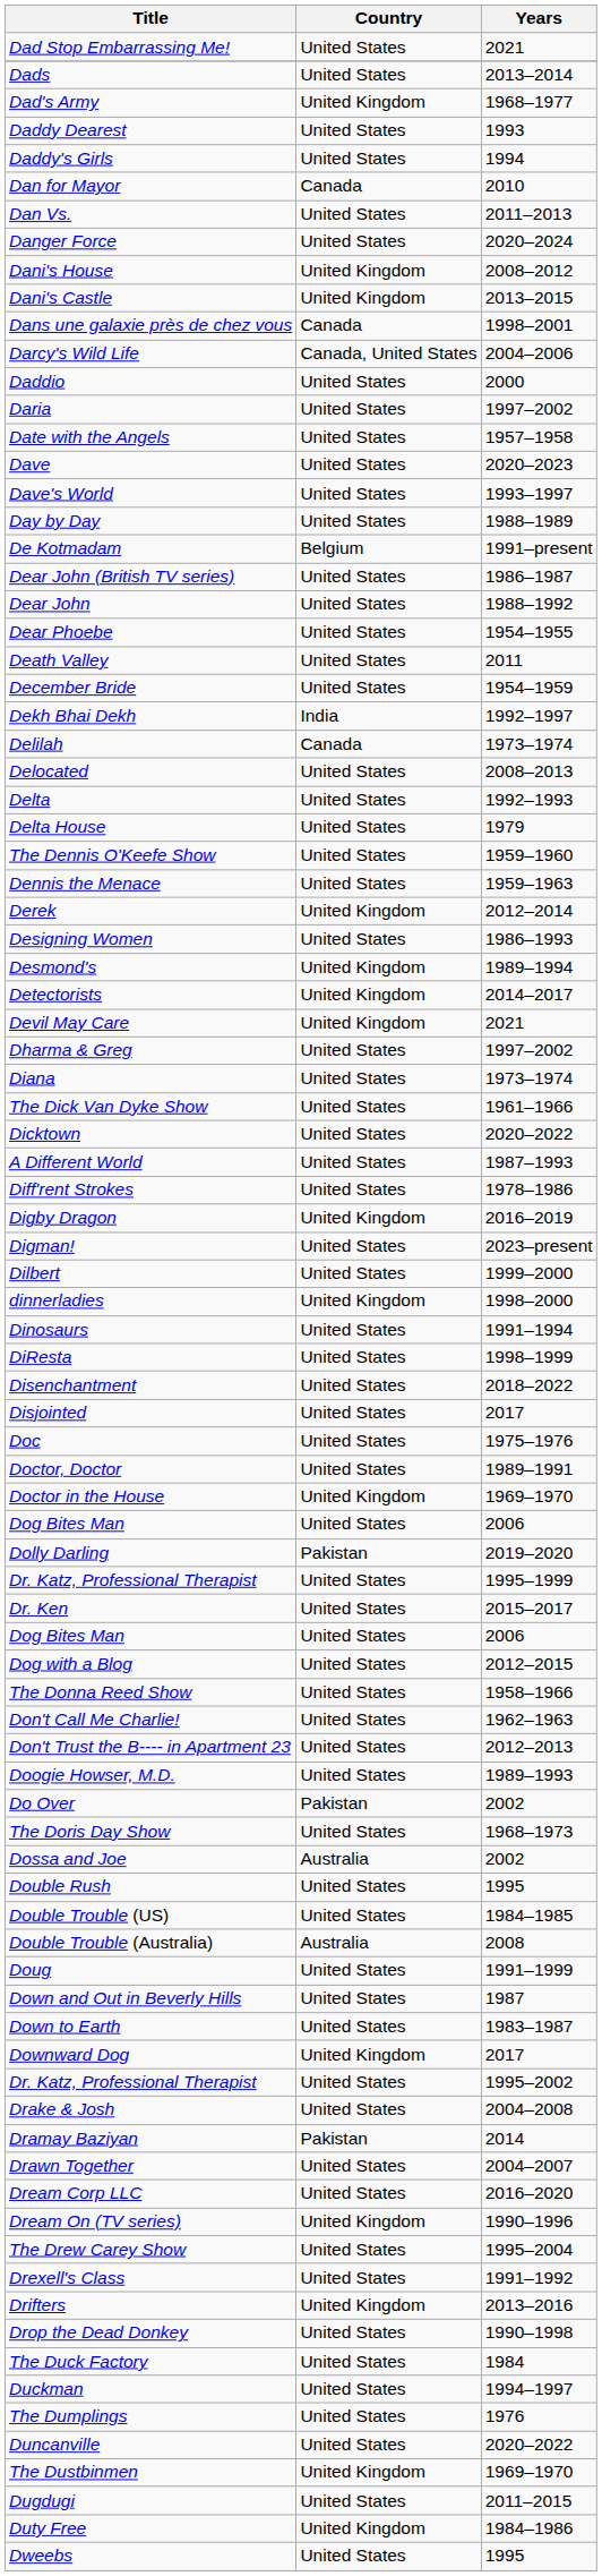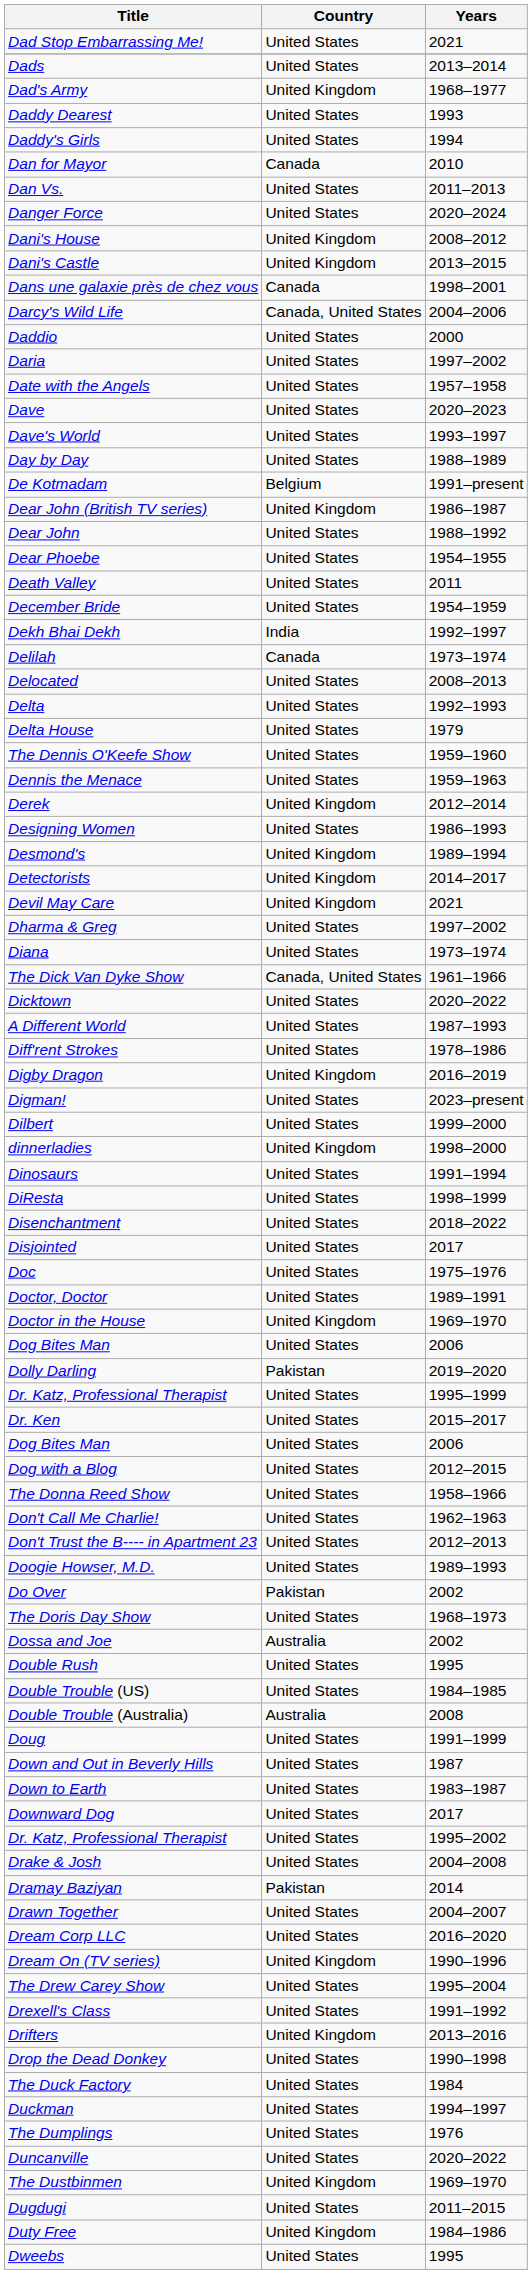 <table class="wikitable sortable">
 <tr>
 <th>Title</th>
 <th>Country</th>
 <th>Years</th>
 </tr>
 <tr>
 <td><em><a href='#'>Dad Stop Embarrassing Me!</a></em></td>
 <td>United States</td>
 <td>2021</td>
 </tr>
 <tr>
 </tr>
 <tr>
 <td><em><a href='#'>Dads</a></em></td>
 <td>United States</td>
 <td>2013–2014</td>
 </tr>
 <tr>
 <td><em><a href='#'>Dad's Army</a></em></td>
 <td>United Kingdom</td>
 <td>1968–1977</td>
 </tr>
 <tr>
 <td><em><a href='#'>Daddy Dearest</a></em></td>
 <td>United States</td>
 <td>1993</td>
 </tr>
 <tr>
 <td><em><a href='#'>Daddy's Girls</a></em></td>
 <td>United States</td>
 <td>1994</td>
 </tr>
 <tr>
 <td><em><a href='#'>Dan for Mayor</a></em></td>
 <td>Canada</td>
 <td>2010</td>
 </tr>
 <tr>
 <td><em><a href='#'>Dan Vs.</a></em></td>
 <td>United States</td>
 <td>2011–2013</td>
 </tr>
 <tr>
 <td><em><a href='#'>Danger Force</a></em></td>
 <td>United States</td>
 <td>2020–2024</td>
 </tr>
 <tr>
 <td><em><a href='#'>Dani's House</a></em></td>
 <td>United Kingdom</td>
 <td>2008–2012</td>
 </tr>
 <tr>
 <td><em><a href='#'>Dani's Castle</a></em></td>
 <td>United Kingdom</td>
 <td>2013–2015</td>
 </tr>
 <tr>
 <td><em><a href='#'>Dans une galaxie près de chez vous</a></em></td>
 <td>Canada</td>
 <td>1998–2001</td>
 </tr>
 <tr>
 <td><em><a href='#'>Darcy's Wild Life</a></em></td>
 <td>Canada, United States</td>
 <td>2004–2006</td>
 </tr>
 <tr>
 <td><em><a href='#'>Daddio</a></em></td>
 <td>United States</td>
 <td>2000</td>
 </tr>
 <tr>
 <td><em><a href='#'>Daria</a></em></td>
 <td>United States</td>
 <td>1997–2002</td>
 </tr>
 <tr>
 <td><em><a href='#'>Date with the Angels</a></em></td>
 <td>United States</td>
 <td>1957–1958</td>
 </tr>
 <tr>
 <td><em><a href='#'>Dave</a></em></td>
 <td>United States</td>
 <td>2020–2023</td>
 </tr>
 <tr>
 <td><em><a href='#'>Dave's World</a></em></td>
 <td>United States</td>
 <td>1993–1997</td>
 </tr>
 <tr>
 <td><em><a href='#'>Day by Day</a></em></td>
 <td>United States</td>
 <td>1988–1989</td>
 </tr>
 <tr>
 <td><em><a href='#'>De Kotmadam</a></em></td>
 <td>Belgium</td>
 <td>1991–present</td>
 </tr>
 <tr>
 <td><em><a href='#'>Dear John (British TV series)</a></em></td>
-<td>United States</td>
+<td>United Kingdom</td>
 <td>1986–1987</td>
 </tr>
 <tr>
 <td><em><a href='#'>Dear John</a></em></td>
 <td>United States</td>
 <td>1988–1992</td>
 </tr>
 <tr>
 <td><em><a href='#'>Dear Phoebe</a></em></td>
 <td>United States</td>
 <td>1954–1955</td>
 </tr>
 <tr>
 <td><em><a href='#'>Death Valley</a></em></td>
 <td>United States</td>
 <td>2011</td>
 </tr>
 <tr>
 <td><em><a href='#'>December Bride</a></em></td>
 <td>United States</td>
 <td>1954–1959</td>
 </tr>
 <tr>
 <td><em><a href='#'>Dekh Bhai Dekh</a></em></td>
 <td>India</td>
 <td>1992–1997</td>
 </tr>
 <tr>
 <td><em><a href='#'>Delilah</a></em></td>
 <td>Canada</td>
 <td>1973–1974</td>
 </tr>
 <tr>
 <td><em><a href='#'>Delocated</a></em></td>
 <td>United States</td>
 <td>2008–2013</td>
 </tr>
 <tr>
 <td><em><a href='#'>Delta</a></em></td>
 <td>United States</td>
 <td>1992–1993</td>
 </tr>
 <tr>
 <td><em><a href='#'>Delta House</a></em></td>
 <td>United States</td>
 <td>1979</td>
 </tr>
 <tr>
 <td><em><a href='#'>The Dennis O'Keefe Show</a></em></td>
 <td>United States</td>
 <td>1959–1960</td>
 </tr>
 <tr>
 <td><em><a href='#'>Dennis the Menace</a></em></td>
 <td>United States</td>
 <td>1959–1963</td>
 </tr>
 <tr>
 <td><em><a href='#'>Derek</a></em></td>
 <td>United Kingdom</td>
 <td>2012–2014</td>
 </tr>
 <tr>
 <td><em><a href='#'>Designing Women</a></em></td>
 <td>United States</td>
 <td>1986–1993</td>
 </tr>
 <tr>
 <td><em><a href='#'>Desmond's</a></em></td>
 <td>United Kingdom</td>
 <td>1989–1994</td>
 </tr>
 <tr>
 <td><em><a href='#'>Detectorists</a></em></td>
 <td>United Kingdom</td>
 <td>2014–2017</td>
 </tr>
 <tr>
 <td><em><a href='#'>Devil May Care</a></em></td>
 <td>United Kingdom</td>
 <td>2021</td>
 </tr>
 <tr>
 <td><em><a href='#'>Dharma & Greg</a></em></td>
 <td>United States</td>
 <td>1997–2002</td>
 </tr>
 <tr>
 <td><em><a href='#'>Diana</a></em></td>
 <td>United States</td>
 <td>1973–1974</td>
 </tr>
 <tr>
 <td><em><a href='#'>The Dick Van Dyke Show</a></em></td>
-<td>United States</td>
+<td>Canada, United States</td>
 <td>1961–1966</td>
 </tr>
 <tr>
 <td><em><a href='#'>Dicktown</a></em></td>
 <td>United States</td>
 <td>2020–2022</td>
 </tr>
 <tr>
 <td><em><a href='#'>A Different World</a></em></td>
 <td>United States</td>
 <td>1987–1993</td>
 </tr>
 <tr>
 <td><em><a href='#'>Diff'rent Strokes</a></em></td>
 <td>United States</td>
 <td>1978–1986</td>
 </tr>
 <tr>
 <td><em><a href='#'>Digby Dragon</a></em></td>
 <td>United Kingdom</td>
 <td>2016–2019</td>
 </tr>
 <tr>
 <td><em><a href='#'>Digman!</a></em></td>
 <td>United States</td>
 <td>2023–present</td>
 </tr>
 <tr>
 <td><em><a href='#'>Dilbert</a></em></td>
 <td>United States</td>
 <td>1999–2000</td>
 </tr>
 <tr>
 <td><em><a href='#'>dinnerladies</a></em></td>
 <td>United Kingdom</td>
 <td>1998–2000</td>
 </tr>
 <tr>
 <td><em><a href='#'>Dinosaurs</a></em></td>
 <td>United States</td>
 <td>1991–1994</td>
 </tr>
 <tr>
 <td><em><a href='#'>DiResta</a></em></td>
 <td>United States</td>
 <td>1998–1999</td>
 </tr>
 <tr>
 <td><em><a href='#'>Disenchantment</a></em></td>
 <td>United States</td>
 <td>2018–2022</td>
 </tr>
 <tr>
 <td><em><a href='#'>Disjointed</a></em></td>
 <td>United States</td>
 <td>2017</td>
 </tr>
 <tr>
 <td><em><a href='#'>Doc</a></em></td>
 <td>United States</td>
 <td>1975–1976</td>
 </tr>
 <tr>
 <td><em><a href='#'>Doctor, Doctor</a></em></td>
 <td>United States</td>
 <td>1989–1991</td>
 </tr>
 <tr>
 <td><em><a href='#'>Doctor in the House</a></em></td>
 <td>United Kingdom</td>
 <td>1969–1970</td>
 </tr>
 <tr>
 <td><em><a href='#'>Dog Bites Man</a></em></td>
 <td>United States</td>
 <td>2006</td>
 </tr>
 <tr>
 <td><em><a href='#'>Dolly Darling</a></em></td>
 <td>Pakistan</td>
 <td>2019–2020</td>
 </tr>
 <tr>
 <td><em><a href='#'>Dr. Katz, Professional Therapist</a></em></td>
 <td>United States</td>
 <td>1995–1999</td>
 </tr>
 <tr>
 <td><em><a href='#'>Dr. Ken</a></em></td>
 <td>United States</td>
 <td>2015–2017</td>
 </tr>
 <tr>
 <td><em><a href='#'>Dog Bites Man</a></em></td>
 <td>United States</td>
 <td>2006</td>
 </tr>
 <tr>
 <td><em><a href='#'>Dog with a Blog</a></em></td>
 <td>United States</td>
 <td>2012–2015</td>
 </tr>
 <tr>
 <td><em><a href='#'>The Donna Reed Show</a></em></td>
 <td>United States</td>
 <td>1958–1966</td>
 </tr>
 <tr>
 <td><em><a href='#'>Don't Call Me Charlie!</a></em></td>
 <td>United States</td>
 <td>1962–1963</td>
 </tr>
 <tr>
 <td><em><a href='#'>Don't Trust the B---- in Apartment 23</a></em></td>
 <td>United States</td>
 <td>2012–2013</td>
 </tr>
 <tr>
 <td><em><a href='#'>Doogie Howser, M.D.</a></em></td>
 <td>United States</td>
 <td>1989–1993</td>
 </tr>
 <tr>
 <td><em><a href='#'>Do Over</a></em></td>
 <td>Pakistan</td>
 <td>2002</td>
 </tr>
 <tr>
 <td><em><a href='#'>The Doris Day Show</a></em></td>
 <td>United States</td>
 <td>1968–1973</td>
 </tr>
 <tr>
 <td><em><a href='#'>Dossa and Joe</a></em></td>
 <td>Australia</td>
 <td>2002</td>
 </tr>
 <tr>
 <td><em><a href='#'>Double Rush</a></em></td>
 <td>United States</td>
 <td>1995</td>
 </tr>
 <tr>
 <td><em><a href='#'>Double Trouble</a></em> (US)</td>
 <td>United States</td>
 <td>1984–1985</td>
 </tr>
 <tr>
 <td><em><a href='#'>Double Trouble</a></em> (Australia)</td>
 <td>Australia</td>
 <td>2008</td>
 </tr>
 <tr>
 <td><em><a href='#'>Doug</a></em></td>
 <td>United States</td>
 <td>1991–1999</td>
 </tr>
 <tr>
 <td><em><a href='#'>Down and Out in Beverly Hills</a></em></td>
 <td>United States</td>
 <td>1987</td>
 </tr>
 <tr>
 <td><em><a href='#'>Down to Earth</a></em></td>
 <td>United States</td>
 <td>1983–1987</td>
 </tr>
 <tr>
 <td><em><a href='#'>Downward Dog</a></em></td>
-<td>United Kingdom</td>
+<td>United States</td>
 <td>2017</td>
 </tr>
 <tr>
 <td><em><a href='#'>Dr. Katz, Professional Therapist</a></em></td>
 <td>United States</td>
 <td>1995–2002</td>
 </tr>
 <tr>
 <td><em><a href='#'>Drake & Josh</a></em></td>
 <td>United States</td>
 <td>2004–2008</td>
 </tr>
 <tr>
 <td><em><a href='#'>Dramay Baziyan</a></em></td>
 <td>Pakistan</td>
 <td>2014</td>
 </tr>
 <tr>
 <td><em><a href='#'>Drawn Together</a></em></td>
 <td>United States</td>
 <td>2004–2007</td>
 </tr>
 <tr>
 <td><em><a href='#'>Dream Corp LLC</a></em></td>
 <td>United States</td>
 <td>2016–2020</td>
 </tr>
 <tr>
 <td><em><a href='#'>Dream On (TV series)</a></em></td>
 <td>United Kingdom</td>
 <td>1990–1996</td>
 </tr>
 <tr>
 <td><em><a href='#'>The Drew Carey Show</a></em></td>
 <td>United States</td>
 <td>1995–2004</td>
 </tr>
 <tr>
 <td><em><a href='#'>Drexell's Class</a></em></td>
 <td>United States</td>
 <td>1991–1992</td>
 </tr>
 <tr>
 <td><em><a href='#'>Drifters</a></em></td>
 <td>United Kingdom</td>
 <td>2013–2016</td>
 </tr>
 <tr>
 <td><em><a href='#'>Drop the Dead Donkey</a></em></td>
 <td>United States</td>
 <td>1990–1998</td>
 </tr>
 <tr>
 <td><em><a href='#'>The Duck Factory</a></em></td>
 <td>United States</td>
 <td>1984</td>
 </tr>
 <tr>
 <td><em><a href='#'>Duckman</a></em></td>
 <td>United States</td>
 <td>1994–1997</td>
 </tr>
 <tr>
 <td><em><a href='#'>The Dumplings</a></em></td>
 <td>United States</td>
 <td>1976</td>
 </tr>
 <tr>
 <td><em><a href='#'>Duncanville</a></em></td>
 <td>United States</td>
 <td>2020–2022</td>
 </tr>
 <tr>
 <td><em><a href='#'>The Dustbinmen</a></em></td>
 <td>United Kingdom</td>
 <td>1969–1970</td>
 </tr>
 <tr>
 <td><em><a href='#'>Dugdugi</a></em></td>
 <td>United States</td>
 <td>2011–2015</td>
 </tr>
 <tr>
 <td><em><a href='#'>Duty Free</a></em></td>
 <td>United Kingdom</td>
 <td>1984–1986</td>
 </tr>
 <tr>
 <td><em><a href='#'>Dweebs</a></em></td>
 <td>United States</td>
 <td>1995</td>
 </tr>
 </table>
